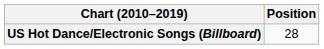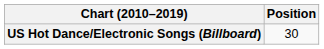 <table class="wikitable plainrowheaders" style="text-align:center">
 <tr>
 <th scope="col">Chart (2010–2019)</th>
 <th scope="col">Position</th>
 </tr>
 <tr>
 <th scope="row">US Hot Dance/Electronic Songs (<em>Billboard</em>)</th>
-<td>28</td>
+<td>30</td>
 </tr>
 </table>
